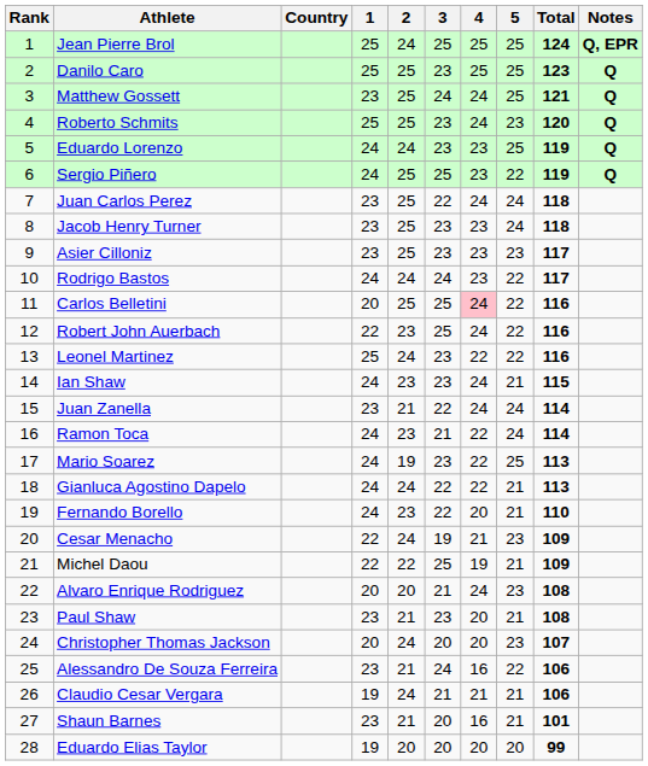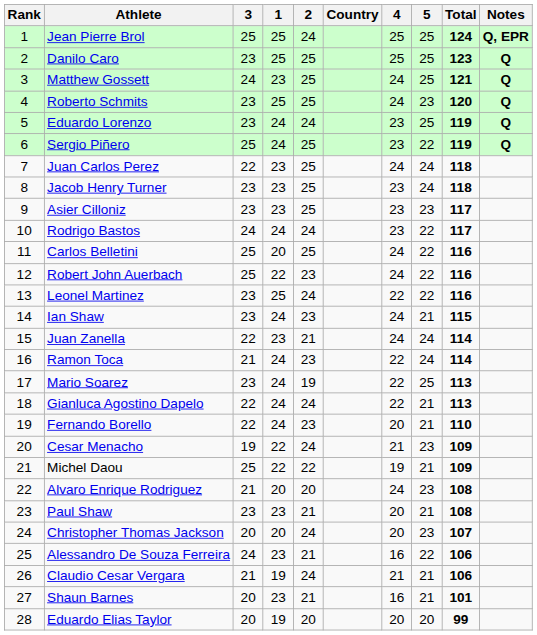 <table class="wikitable sortable" style="text-align:center">
 <tr>
 <th>Rank</th>
 <th>Athlete</th>
-<th>Country</th>
+<th class="unsortable" style="width: 28px">3</th>
 <th class="unsortable" style="width: 28px">1</th>
 <th class="unsortable" style="width: 28px">2</th>
-<th class="unsortable" style="width: 28px">3</th>
+<th>Country</th>
 <th class="unsortable" style="width: 28px">4</th>
 <th class="unsortable" style="width: 28px">5</th>
 <th>Total</th>
 <th class="unsortable">Notes</th>
 </tr>
 <tr bgcolor=#ccffcc>
 <td>1</td>
 <td align="left"><a href='#'>Jean Pierre Brol</a></td>
-<td align="left"></td>
+<td>25</td>
 <td>25</td>
 <td>24</td>
-<td>25</td>
+<td align="left"></td>
 <td>25</td>
 <td>25</td>
 <td><strong>124</strong></td>
 <td><strong>Q,</strong> <strong>EPR</strong></td>
 </tr>
 <tr bgcolor=#ccffcc>
 <td>2</td>
 <td align="left"><a href='#'>Danilo Caro</a></td>
-<td align="left"></td>
+<td>23</td>
 <td>25</td>
 <td>25</td>
-<td>23</td>
+<td align="left"></td>
 <td>25</td>
 <td>25</td>
 <td><strong>123</strong></td>
 <td><strong>Q</strong></td>
 </tr>
 <tr bgcolor=#ccffcc>
 <td>3</td>
 <td align="left"><a href='#'>Matthew Gossett</a></td>
-<td align="left"></td>
+<td>24</td>
 <td>23</td>
 <td>25</td>
-<td>24</td>
+<td align="left"></td>
 <td>24</td>
 <td>25</td>
 <td><strong>121</strong></td>
 <td><strong>Q</strong></td>
 </tr>
 <tr bgcolor=#ccffcc>
 <td>4</td>
 <td align="left"><a href='#'>Roberto Schmits</a></td>
-<td align="left"></td>
+<td>23</td>
 <td>25</td>
 <td>25</td>
-<td>23</td>
+<td align="left"></td>
 <td>24</td>
 <td>23</td>
 <td><strong>120</strong></td>
 <td><strong>Q</strong></td>
 </tr>
 <tr bgcolor=#ccffcc>
 <td>5</td>
 <td align="left"><a href='#'>Eduardo Lorenzo</a></td>
-<td align="left"></td>
+<td>23</td>
 <td>24</td>
 <td>24</td>
-<td>23</td>
+<td align="left"></td>
 <td>23</td>
 <td>25</td>
 <td><strong>119</strong></td>
 <td><strong>Q</strong></td>
 </tr>
 <tr bgcolor=#ccffcc>
 <td>6</td>
 <td align="left"><a href='#'>Sergio Piñero</a></td>
-<td align="left"></td>
+<td>25</td>
 <td>24</td>
 <td>25</td>
-<td>25</td>
+<td align="left"></td>
 <td>23</td>
 <td>22</td>
 <td><strong>119</strong></td>
 <td><strong>Q</strong></td>
 </tr>
 <tr>
 <td>7</td>
 <td align="left"><a href='#'>Juan Carlos Perez</a></td>
-<td align="left"></td>
+<td>22</td>
 <td>23</td>
 <td>25</td>
-<td>22</td>
+<td align="left"></td>
 <td>24</td>
 <td>24</td>
 <td><strong>118</strong></td>
 <td></td>
 </tr>
 <tr>
 <td>8</td>
 <td align="left"><a href='#'>Jacob Henry Turner</a></td>
-<td align="left"></td>
+<td>23</td>
 <td>23</td>
 <td>25</td>
-<td>23</td>
+<td align="left"></td>
 <td>23</td>
 <td>24</td>
 <td><strong>118</strong></td>
 <td></td>
 </tr>
 <tr>
 <td>9</td>
 <td align="left"><a href='#'>Asier Cilloniz</a></td>
-<td align="left"></td>
+<td>23</td>
 <td>23</td>
 <td>25</td>
-<td>23</td>
+<td align="left"></td>
 <td>23</td>
 <td>23</td>
 <td><strong>117</strong></td>
 <td></td>
 </tr>
 <tr>
 <td>10</td>
 <td align="left"><a href='#'>Rodrigo Bastos</a></td>
-<td align="left"></td>
 <td>24</td>
 <td>24</td>
 <td>24</td>
+<td align="left"></td>
 <td>23</td>
 <td>22</td>
 <td><strong>117</strong></td>
 <td></td>
 </tr>
 <tr>
 <td>11</td>
 <td align="left"><a href='#'>Carlos Belletini</a></td>
-<td align="left"></td>
+<td>25</td>
 <td>20</td>
 <td>25</td>
-<td>25</td>
-<td style="background: pink;">24</td>
+<td align="left"></td>
+<td>24</td>
 <td>22</td>
 <td><strong>116</strong></td>
 <td></td>
 </tr>
 <tr>
 <td>12</td>
 <td align="left"><a href='#'>Robert John Auerbach</a></td>
-<td align="left"></td>
+<td>25</td>
 <td>22</td>
 <td>23</td>
-<td>25</td>
+<td align="left"></td>
 <td>24</td>
 <td>22</td>
 <td><strong>116</strong></td>
 <td></td>
 </tr>
 <tr>
 <td>13</td>
 <td align="left"><a href='#'>Leonel Martinez</a></td>
-<td align="left"></td>
+<td>23</td>
 <td>25</td>
 <td>24</td>
-<td>23</td>
+<td align="left"></td>
 <td>22</td>
 <td>22</td>
 <td><strong>116</strong></td>
 <td></td>
 </tr>
 <tr>
 <td>14</td>
 <td align="left"><a href='#'>Ian Shaw</a></td>
-<td align="left"></td>
+<td>23</td>
 <td>24</td>
 <td>23</td>
-<td>23</td>
+<td align="left"></td>
 <td>24</td>
 <td>21</td>
 <td><strong>115</strong></td>
 <td></td>
 </tr>
 <tr>
 <td>15</td>
 <td align="left"><a href='#'>Juan Zanella</a></td>
-<td align="left"></td>
+<td>22</td>
 <td>23</td>
 <td>21</td>
-<td>22</td>
+<td align="left"></td>
 <td>24</td>
 <td>24</td>
 <td><strong>114</strong></td>
 <td></td>
 </tr>
 <tr>
 <td>16</td>
 <td align="left"><a href='#'>Ramon Toca</a></td>
-<td align="left"></td>
+<td>21</td>
 <td>24</td>
 <td>23</td>
-<td>21</td>
+<td align="left"></td>
 <td>22</td>
 <td>24</td>
 <td><strong>114</strong></td>
 <td></td>
 </tr>
 <tr>
 <td>17</td>
 <td align="left"><a href='#'>Mario Soarez</a></td>
-<td align="left"></td>
+<td>23</td>
 <td>24</td>
 <td>19</td>
-<td>23</td>
+<td align="left"></td>
 <td>22</td>
 <td>25</td>
 <td><strong>113</strong></td>
 <td></td>
 </tr>
 <tr>
 <td>18</td>
 <td align="left"><a href='#'>Gianluca Agostino Dapelo</a></td>
-<td align="left"></td>
+<td>22</td>
 <td>24</td>
 <td>24</td>
-<td>22</td>
+<td align="left"></td>
 <td>22</td>
 <td>21</td>
 <td><strong>113</strong></td>
 <td></td>
 </tr>
 <tr>
 <td>19</td>
 <td align="left"><a href='#'>Fernando Borello</a></td>
-<td align="left"></td>
+<td>22</td>
 <td>24</td>
 <td>23</td>
-<td>22</td>
+<td align="left"></td>
 <td>20</td>
 <td>21</td>
 <td><strong>110</strong></td>
 <td></td>
 </tr>
 <tr>
 <td>20</td>
 <td align="left"><a href='#'>Cesar Menacho</a></td>
-<td align="left"></td>
+<td>19</td>
 <td>22</td>
 <td>24</td>
-<td>19</td>
+<td align="left"></td>
 <td>21</td>
 <td>23</td>
 <td><strong>109</strong></td>
 <td></td>
 </tr>
 <tr>
 <td>21</td>
 <td align="left">Michel Daou</td>
-<td align="left"></td>
+<td>25</td>
 <td>22</td>
 <td>22</td>
-<td>25</td>
+<td align="left"></td>
 <td>19</td>
 <td>21</td>
 <td><strong>109</strong></td>
 <td></td>
 </tr>
 <tr>
 <td>22</td>
 <td align="left"><a href='#'>Alvaro Enrique Rodriguez</a></td>
-<td align="left"></td>
+<td>21</td>
 <td>20</td>
 <td>20</td>
-<td>21</td>
+<td align="left"></td>
 <td>24</td>
 <td>23</td>
 <td><strong>108</strong></td>
 <td></td>
 </tr>
 <tr>
 <td>23</td>
 <td align="left"><a href='#'>Paul Shaw</a></td>
-<td align="left"></td>
+<td>23</td>
 <td>23</td>
 <td>21</td>
-<td>23</td>
+<td align="left"></td>
 <td>20</td>
 <td>21</td>
 <td><strong>108</strong></td>
 <td></td>
 </tr>
 <tr>
 <td>24</td>
 <td align="left"><a href='#'>Christopher Thomas Jackson</a></td>
-<td align="left"></td>
+<td>20</td>
 <td>20</td>
 <td>24</td>
-<td>20</td>
+<td align="left"></td>
 <td>20</td>
 <td>23</td>
 <td><strong>107</strong></td>
 <td></td>
 </tr>
 <tr>
 <td>25</td>
 <td align="left"><a href='#'>Alessandro De Souza Ferreira</a></td>
-<td align="left"></td>
+<td>24</td>
 <td>23</td>
 <td>21</td>
-<td>24</td>
+<td align="left"></td>
 <td>16</td>
 <td>22</td>
 <td><strong>106</strong></td>
 <td></td>
 </tr>
 <tr>
 <td>26</td>
 <td align="left"><a href='#'>Claudio Cesar Vergara</a></td>
-<td align="left"></td>
+<td>21</td>
 <td>19</td>
 <td>24</td>
-<td>21</td>
+<td align="left"></td>
 <td>21</td>
 <td>21</td>
 <td><strong>106</strong></td>
 <td></td>
 </tr>
 <tr>
 <td>27</td>
 <td align="left"><a href='#'>Shaun Barnes</a></td>
-<td align="left"></td>
+<td>20</td>
 <td>23</td>
 <td>21</td>
-<td>20</td>
+<td align="left"></td>
 <td>16</td>
 <td>21</td>
 <td><strong>101</strong></td>
 <td></td>
 </tr>
 <tr>
 <td>28</td>
 <td align="left"><a href='#'>Eduardo Elias Taylor</a></td>
-<td align="left"></td>
+<td>20</td>
 <td>19</td>
 <td>20</td>
-<td>20</td>
+<td align="left"></td>
 <td>20</td>
 <td>20</td>
 <td><strong>99</strong></td>
 <td></td>
 </tr>
 </table>
